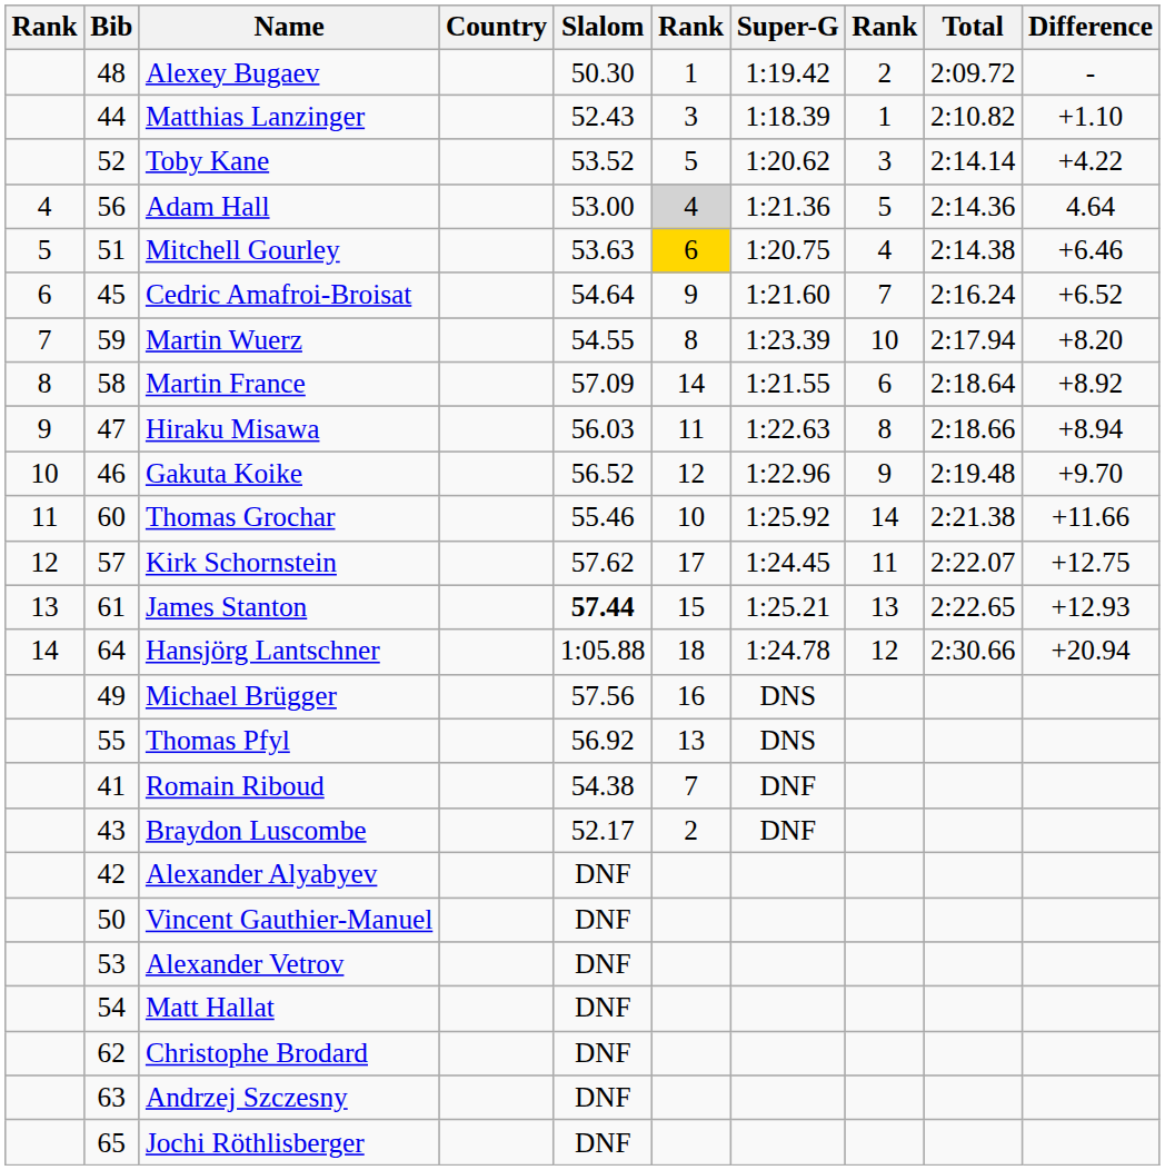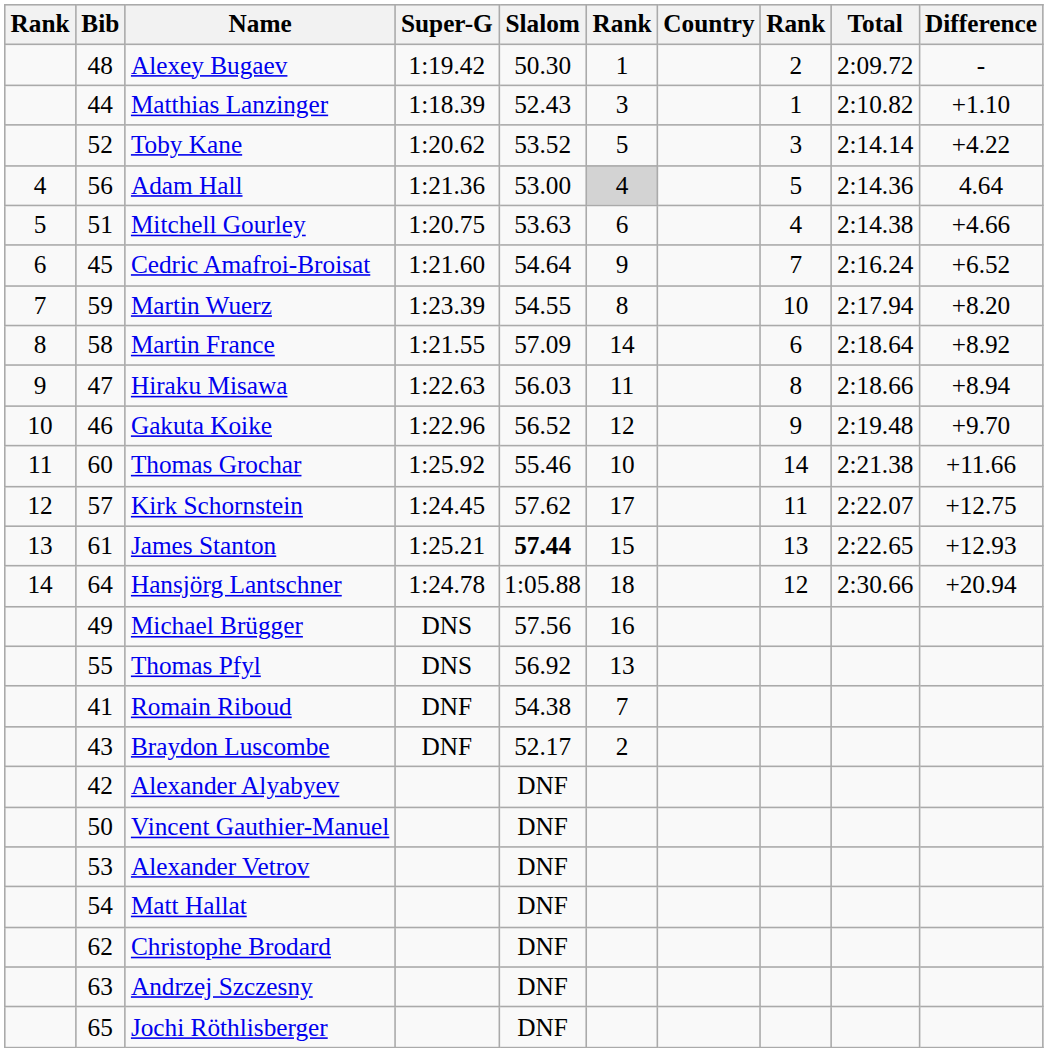 <table class="wikitable sortable" style="text-align:center">
 <tr>
 <th>Rank</th>
 <th>Bib</th>
 <th>Name</th>
-<th>Country</th>
+<th>Super-G</th>
 <th>Slalom</th>
 <th>Rank</th>
-<th>Super-G</th>
+<th>Country</th>
 <th>Rank</th>
 <th>Total</th>
 <th>Difference</th>
 </tr>
 <tr>
 <td></td>
 <td>48</td>
 <td align=left><a href='#'>Alexey Bugaev</a></td>
-<td align=left></td>
+<td>1:19.42</td>
 <td>50.30</td>
 <td>1</td>
-<td>1:19.42</td>
+<td align=left></td>
 <td>2</td>
 <td>2:09.72</td>
 <td>-</td>
 </tr>
 <tr>
 <td></td>
 <td>44</td>
 <td align=left><a href='#'>Matthias Lanzinger</a></td>
-<td align=left></td>
+<td>1:18.39</td>
 <td>52.43</td>
 <td>3</td>
-<td>1:18.39</td>
+<td align=left></td>
 <td>1</td>
 <td>2:10.82</td>
 <td>+1.10</td>
 </tr>
 <tr>
 <td></td>
 <td>52</td>
 <td align=left><a href='#'>Toby Kane</a></td>
-<td align=left></td>
+<td>1:20.62</td>
 <td>53.52</td>
 <td>5</td>
-<td>1:20.62</td>
+<td align=left></td>
 <td>3</td>
 <td>2:14.14</td>
 <td>+4.22</td>
 </tr>
 <tr>
 <td>4</td>
 <td>56</td>
 <td align=left><a href='#'>Adam Hall</a></td>
-<td align=left></td>
+<td>1:21.36</td>
 <td>53.00</td>
 <td style="background: lightgrey;">4</td>
-<td>1:21.36</td>
+<td align=left></td>
 <td>5</td>
 <td>2:14.36</td>
 <td>4.64</td>
 </tr>
 <tr>
 <td>5</td>
 <td>51</td>
 <td align=left><a href='#'>Mitchell Gourley</a></td>
+<td>1:20.75</td>
+<td>53.63</td>
+<td>6</td>
 <td align=left></td>
-<td>53.63</td>
-<td style="background: gold;">6</td>
-<td>1:20.75</td>
 <td>4</td>
 <td>2:14.38</td>
-<td>+6.46</td>
+<td>+4.66</td>
 </tr>
 <tr>
 <td>6</td>
 <td>45</td>
 <td align=left><a href='#'>Cedric Amafroi-Broisat</a></td>
-<td align=left></td>
+<td>1:21.60</td>
 <td>54.64</td>
 <td>9</td>
-<td>1:21.60</td>
+<td align=left></td>
 <td>7</td>
 <td>2:16.24</td>
 <td>+6.52</td>
 </tr>
 <tr>
 <td>7</td>
 <td>59</td>
 <td align=left><a href='#'>Martin Wuerz</a></td>
-<td align=left></td>
+<td>1:23.39</td>
 <td>54.55</td>
 <td>8</td>
-<td>1:23.39</td>
+<td align=left></td>
 <td>10</td>
 <td>2:17.94</td>
 <td>+8.20</td>
 </tr>
 <tr>
 <td>8</td>
 <td>58</td>
 <td align=left><a href='#'>Martin France</a></td>
-<td align=left></td>
+<td>1:21.55</td>
 <td>57.09</td>
 <td>14</td>
-<td>1:21.55</td>
+<td align=left></td>
 <td>6</td>
 <td>2:18.64</td>
 <td>+8.92</td>
 </tr>
 <tr>
 <td>9</td>
 <td>47</td>
 <td align=left><a href='#'>Hiraku Misawa</a></td>
-<td align=left></td>
+<td>1:22.63</td>
 <td>56.03</td>
 <td>11</td>
-<td>1:22.63</td>
+<td align=left></td>
 <td>8</td>
 <td>2:18.66</td>
 <td>+8.94</td>
 </tr>
 <tr>
 <td>10</td>
 <td>46</td>
 <td align=left><a href='#'>Gakuta Koike</a></td>
-<td align=left></td>
+<td>1:22.96</td>
 <td>56.52</td>
 <td>12</td>
-<td>1:22.96</td>
+<td align=left></td>
 <td>9</td>
 <td>2:19.48</td>
 <td>+9.70</td>
 </tr>
 <tr>
 <td>11</td>
 <td>60</td>
 <td align=left><a href='#'>Thomas Grochar</a></td>
-<td align=left></td>
+<td>1:25.92</td>
 <td>55.46</td>
 <td>10</td>
-<td>1:25.92</td>
+<td align=left></td>
 <td>14</td>
 <td>2:21.38</td>
 <td>+11.66</td>
 </tr>
 <tr>
 <td>12</td>
 <td>57</td>
 <td align=left><a href='#'>Kirk Schornstein</a></td>
-<td align=left></td>
+<td>1:24.45</td>
 <td>57.62</td>
 <td>17</td>
-<td>1:24.45</td>
+<td align=left></td>
 <td>11</td>
 <td>2:22.07</td>
 <td>+12.75</td>
 </tr>
 <tr>
 <td>13</td>
 <td>61</td>
 <td align=left><a href='#'>James Stanton</a></td>
-<td align=left></td>
+<td>1:25.21</td>
 <td><strong>57.44</strong></td>
 <td>15</td>
-<td>1:25.21</td>
+<td align=left></td>
 <td>13</td>
 <td>2:22.65</td>
 <td>+12.93</td>
 </tr>
 <tr>
 <td>14</td>
 <td>64</td>
 <td align=left><a href='#'>Hansjörg Lantschner</a></td>
-<td align=left></td>
+<td>1:24.78</td>
 <td>1:05.88</td>
 <td>18</td>
-<td>1:24.78</td>
+<td align=left></td>
 <td>12</td>
 <td>2:30.66</td>
 <td>+20.94</td>
 </tr>
 <tr>
 <td></td>
 <td>49</td>
 <td align=left><a href='#'>Michael Brügger</a></td>
-<td align=left></td>
+<td>DNS</td>
 <td>57.56</td>
 <td>16</td>
-<td>DNS</td>
+<td align=left></td>
 <td></td>
 <td></td>
 <td></td>
 </tr>
 <tr>
 <td></td>
 <td>55</td>
 <td align=left><a href='#'>Thomas Pfyl</a></td>
-<td align=left></td>
+<td>DNS</td>
 <td>56.92</td>
 <td>13</td>
-<td>DNS</td>
+<td align=left></td>
 <td></td>
 <td></td>
 <td></td>
 </tr>
 <tr>
 <td></td>
 <td>41</td>
 <td align=left><a href='#'>Romain Riboud</a></td>
-<td align=left></td>
+<td>DNF</td>
 <td>54.38</td>
 <td>7</td>
-<td>DNF</td>
+<td align=left></td>
 <td></td>
 <td></td>
 <td></td>
 </tr>
 <tr>
 <td></td>
 <td>43</td>
 <td align=left><a href='#'>Braydon Luscombe</a></td>
-<td align=left></td>
+<td>DNF</td>
 <td>52.17</td>
 <td>2</td>
-<td>DNF</td>
+<td align=left></td>
 <td></td>
 <td></td>
 <td></td>
 </tr>
 <tr>
 <td></td>
 <td>42</td>
 <td align=left><a href='#'>Alexander Alyabyev</a></td>
-<td align=left></td>
+<td></td>
 <td>DNF</td>
 <td></td>
-<td></td>
+<td align=left></td>
 <td></td>
 <td></td>
 <td></td>
 </tr>
 <tr>
 <td></td>
 <td>50</td>
 <td align=left><a href='#'>Vincent Gauthier-Manuel</a></td>
-<td align=left></td>
+<td></td>
 <td>DNF</td>
 <td></td>
-<td></td>
+<td align=left></td>
 <td></td>
 <td></td>
 <td></td>
 </tr>
 <tr>
 <td></td>
 <td>53</td>
 <td align=left><a href='#'>Alexander Vetrov</a></td>
-<td align=left></td>
+<td></td>
 <td>DNF</td>
 <td></td>
-<td></td>
+<td align=left></td>
 <td></td>
 <td></td>
 <td></td>
 </tr>
 <tr>
 <td></td>
 <td>54</td>
 <td align=left><a href='#'>Matt Hallat</a></td>
-<td align=left></td>
+<td></td>
 <td>DNF</td>
 <td></td>
-<td></td>
+<td align=left></td>
 <td></td>
 <td></td>
 <td></td>
 </tr>
 <tr>
 <td></td>
 <td>62</td>
 <td align=left><a href='#'>Christophe Brodard</a></td>
-<td align=left></td>
+<td></td>
 <td>DNF</td>
 <td></td>
-<td></td>
+<td align=left></td>
 <td></td>
 <td></td>
 <td></td>
 </tr>
 <tr>
 <td></td>
 <td>63</td>
 <td align=left><a href='#'>Andrzej Szczesny</a></td>
-<td align=left></td>
+<td></td>
 <td>DNF</td>
 <td></td>
-<td></td>
+<td align=left></td>
 <td></td>
 <td></td>
 <td></td>
 </tr>
 <tr>
 <td></td>
 <td>65</td>
 <td align=left><a href='#'>Jochi Röthlisberger</a></td>
-<td align=left></td>
+<td></td>
 <td>DNF</td>
 <td></td>
-<td></td>
+<td align=left></td>
 <td></td>
 <td></td>
 <td></td>
 </tr>
 </table>
